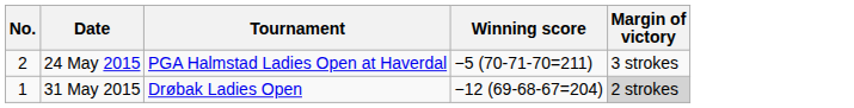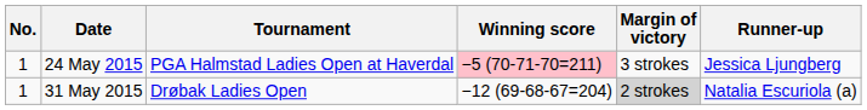 <table class="wikitable" style="font-size:95%;">
 <tr>
 <th>No.</th>
 <th>Date</th>
 <th>Tournament</th>
 <th>Winning score</th>
 <th>Margin of<br>victory</th>
+<th>Runner-up</th>
 </tr>
 <tr>
-<td align=center>2</td>
+<td align=center>1</td>
 <td align=right>24 May <a href='#'>2015</a></td>
 <td><a href='#'>PGA Halmstad Ladies Open at Haverdal</a></td>
-<td>−5 (70-71-70=211)</td>
+<td style="background: pink;">−5 (70-71-70=211)</td>
 <td>3 strokes</td>
+<td> <a href='#'>Jessica Ljungberg</a></td>
 </tr>
 <tr>
 <td align=center>1</td>
 <td align=right>31 May 2015</td>
 <td><a href='#'>Drøbak Ladies Open</a></td>
 <td>−12 (69-68-67=204)</td>
 <td style="background: lightgrey;">2 strokes</td>
+<td> <a href='#'>Natalia Escuriola</a> (a)</td>
 </tr>
 </table>
